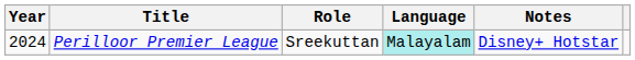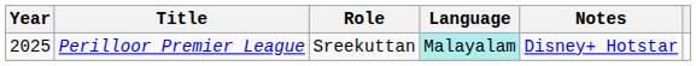 <table class="wikitable sortable">
 <tr>
 <th>Year</th>
 <th>Title</th>
 <th>Role</th>
 <th>Language</th>
 <th class="unsortable">Notes</th>
 <th class="unsortable"></th>
 </tr>
 <tr>
-<td>2024</td>
+<td>2025</td>
 <td><em><a href='#'>Perilloor Premier League</a></em></td>
 <td>Sreekuttan</td>
 <td style="background: paleturquoise;">Malayalam</td>
 <td><a href='#'>Disney+ Hotstar</a></td>
 <td></td>
 </tr>
 </table>
